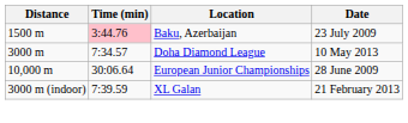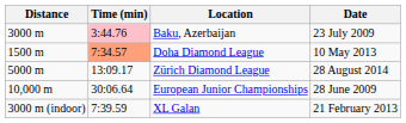 <table class=wikitable>
 <tr>
 <th>Distance</th>
 <th>Time (min)</th>
 <th>Location</th>
 <th>Date</th>
 </tr>
 <tr>
-<td>1500 m</td>
+<td>3000 m</td>
 <td style="background: pink;">3:44.76</td>
 <td><a href='#'>Baku</a>, Azerbaijan</td>
 <td>23 July 2009</td>
 </tr>
 <tr>
-<td>3000 m</td>
-<td>7:34.57</td>
+<td>1500 m</td>
+<td style="background: lightsalmon;">7:34.57</td>
 <td><a href='#'>Doha Diamond League</a></td>
 <td>10 May 2013</td>
+</tr>
+<tr>
+<td>5000 m</td>
+<td>13:09.17</td>
+<td><a href='#'>Zürich Diamond League</a></td>
+<td>28 August 2014</td>
 </tr>
 <tr>
 <td>10,000 m</td>
 <td>30:06.64</td>
 <td><a href='#'>European Junior Championships</a></td>
 <td>28 June 2009</td>
 </tr>
 <tr>
 <td>3000 m (indoor)</td>
 <td>7:39.59</td>
 <td><a href='#'>XL Galan</a></td>
 <td>21 February 2013</td>
 </tr>
 </table>
